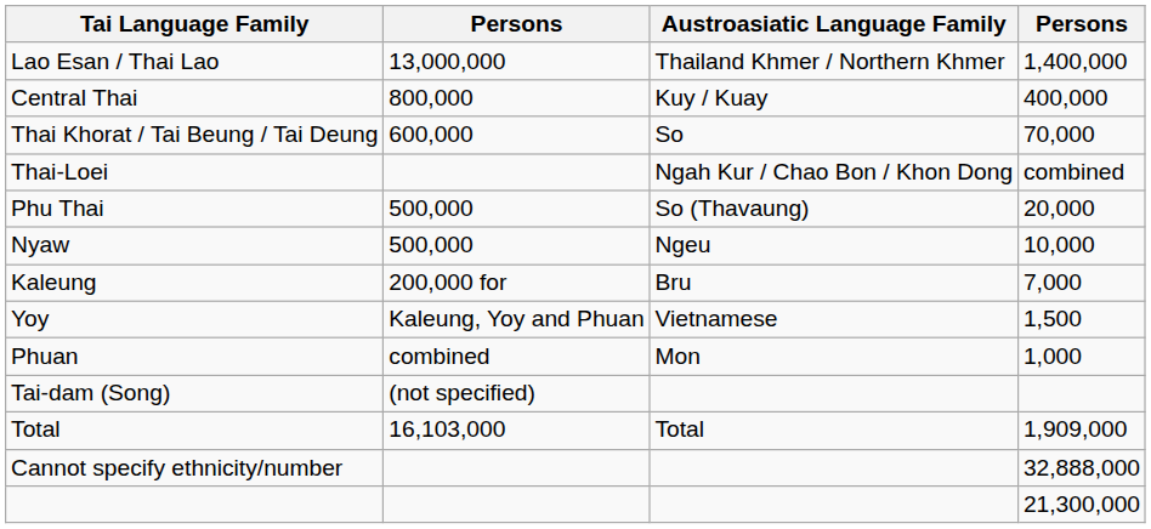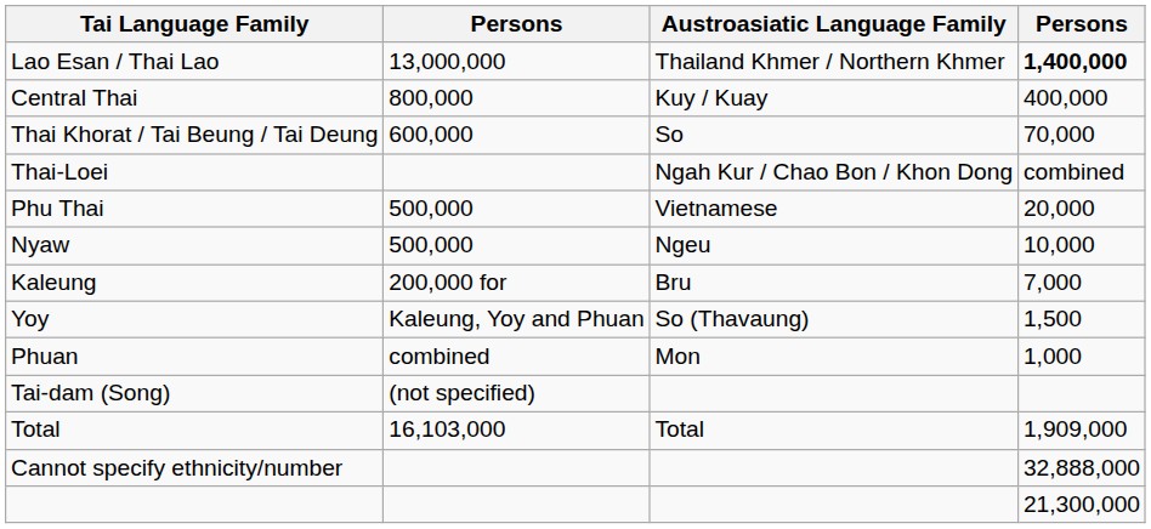 <table class="wikitable sortable">
 <tr>
 <th>Tai Language Family</th>
 <th>Persons</th>
 <th>Austroasiatic Language Family</th>
 <th>Persons</th>
 </tr>
 <tr>
 <td>Lao Esan / Thai Lao</td>
 <td>13,000,000</td>
 <td>Thailand Khmer / Northern Khmer</td>
-<td>1,400,000</td>
+<td><strong>1,400,000</strong></td>
 </tr>
 <tr>
 <td>Central Thai</td>
 <td>800,000</td>
 <td>Kuy / Kuay</td>
 <td>400,000</td>
 </tr>
 <tr>
 <td>Thai Khorat / Tai Beung / Tai Deung</td>
 <td>600,000</td>
 <td>So</td>
 <td>70,000</td>
 </tr>
 <tr>
 <td>Thai-Loei</td>
 <td></td>
 <td>Ngah Kur / Chao Bon / Khon Dong</td>
 <td>combined</td>
 </tr>
 <tr>
 <td>Phu Thai</td>
 <td>500,000</td>
-<td>So (Thavaung)</td>
+<td>Vietnamese</td>
 <td>20,000</td>
 </tr>
 <tr>
 <td>Nyaw</td>
 <td>500,000</td>
 <td>Ngeu</td>
 <td>10,000</td>
 </tr>
 <tr>
 <td>Kaleung</td>
 <td>200,000 for</td>
 <td>Bru</td>
 <td>7,000</td>
 </tr>
 <tr>
 <td>Yoy</td>
 <td>Kaleung, Yoy and Phuan</td>
-<td>Vietnamese</td>
+<td>So (Thavaung)</td>
 <td>1,500</td>
 </tr>
 <tr>
 <td>Phuan</td>
 <td>combined</td>
 <td>Mon</td>
 <td>1,000</td>
 </tr>
 <tr>
 <td>Tai-dam (Song)</td>
 <td>(not specified)</td>
 <td></td>
 <td></td>
 </tr>
 <tr>
 <td>Total</td>
 <td>16,103,000</td>
 <td>Total</td>
 <td>1,909,000</td>
 </tr>
 <tr>
 <td>Cannot specify ethnicity/number</td>
 <td></td>
 <td></td>
 <td>32,888,000</td>
 </tr>
 <tr>
 <td></td>
 <td></td>
 <td></td>
 <td>21,300,000</td>
 </tr>
 </table>
